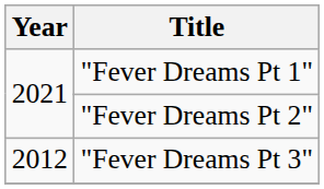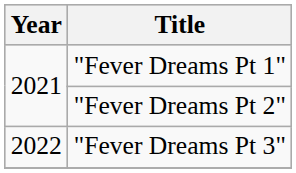 <table class="wikitable plainrowheaders">
 <tr>
 <th scope="col">Year</th>
 <th scope="col">Title</th>
 </tr>
 <tr style="text-align:center;">
 <td rowspan="2">2021</td>
 <td align=left>"Fever Dreams Pt 1"</td>
 </tr>
 <tr align="center">
 <td align=left>"Fever Dreams Pt 2"</td>
 </tr>
 <tr style="text-align:center;">
-<td rowspan="1">2012</td>
+<td rowspan="1">2022</td>
 <td align=left>"Fever Dreams Pt 3"</td>
 </tr>
 <tr style="text-align:center;">
 </tr>
 </table>
